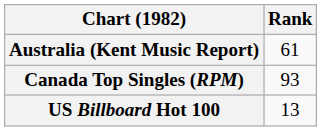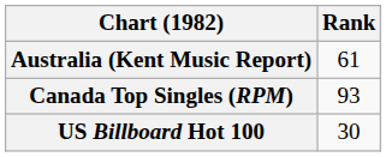 <table class="wikitable sortable plainrowheaders" style="text-align:center">
 <tr>
 <th>Chart (1982)</th>
 <th>Rank</th>
 </tr>
 <tr>
 <th scope="row">Australia (Kent Music Report)</th>
 <td>61</td>
 </tr>
 <tr>
 <th scope="row">Canada Top Singles (<em>RPM</em>)</th>
 <td>93</td>
 </tr>
 <tr>
 <th scope="row">US <em>Billboard</em> Hot 100</th>
-<td>13</td>
+<td>30</td>
 </tr>
 </table>
